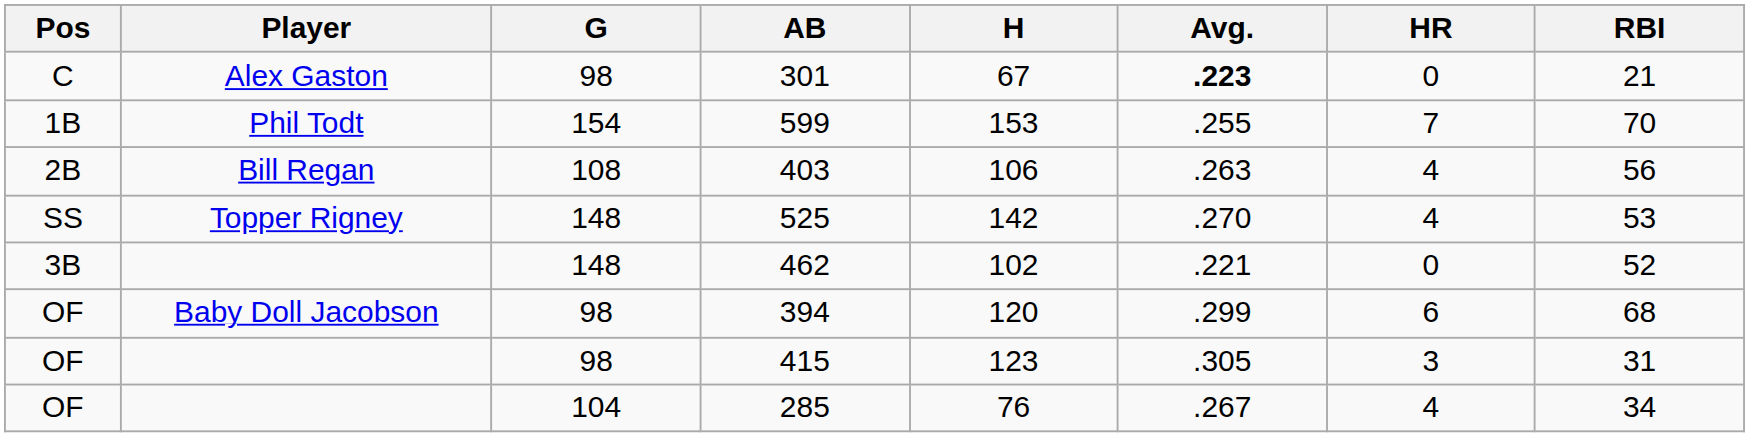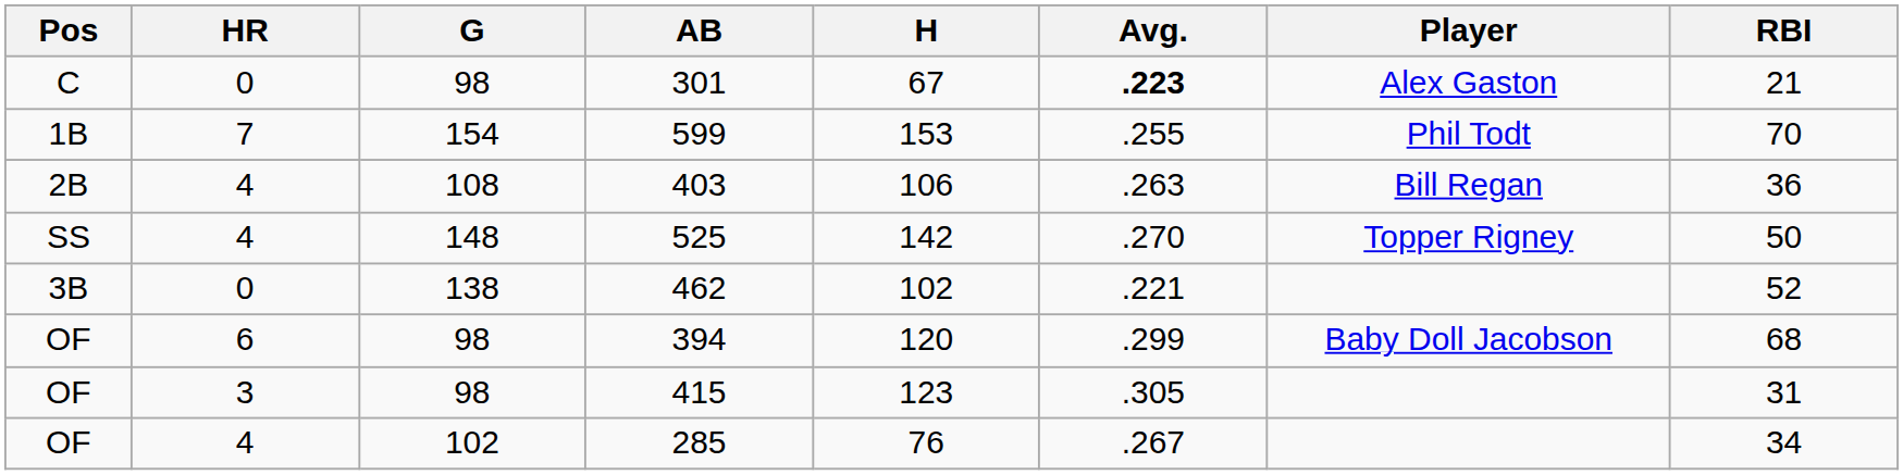 <table class="wikitable sortable">
 <tr>
 <th bgcolor="#DDDDFF" width="5%">Pos</th>
-<th bgcolor="#DDDDFF" width="16%">Player</th>
+<th bgcolor="#DDDDFF" width="9%">HR</th>
 <th bgcolor="#DDDDFF" width="9%">G</th>
 <th bgcolor="#DDDDFF" width="9%">AB</th>
 <th bgcolor="#DDDDFF" width="9%">H</th>
 <th bgcolor="#DDDDFF" width="9%">Avg.</th>
-<th bgcolor="#DDDDFF" width="9%">HR</th>
+<th bgcolor="#DDDDFF" width="16%">Player</th>
 <th bgcolor="#DDDDFF" width="9%">RBI</th>
 </tr>
 <tr align="center">
 <td>C</td>
-<td><a href='#'>Alex Gaston</a></td>
+<td>0</td>
 <td>98</td>
 <td>301</td>
 <td>67</td>
 <td><strong>.223</strong></td>
-<td>0</td>
+<td><a href='#'>Alex Gaston</a></td>
 <td>21</td>
 </tr>
 <tr align=center>
 <td>1B</td>
-<td><a href='#'>Phil Todt</a></td>
+<td>7</td>
 <td>154</td>
 <td>599</td>
 <td>153</td>
 <td>.255</td>
-<td>7</td>
+<td><a href='#'>Phil Todt</a></td>
 <td>70</td>
 </tr>
 <tr align=center>
 <td>2B</td>
-<td><a href='#'>Bill Regan</a></td>
+<td>4</td>
 <td>108</td>
 <td>403</td>
 <td>106</td>
 <td>.263</td>
-<td>4</td>
-<td>56</td>
+<td><a href='#'>Bill Regan</a></td>
+<td>36</td>
 </tr>
 <tr align=center>
 <td>SS</td>
-<td><a href='#'>Topper Rigney</a></td>
+<td>4</td>
 <td>148</td>
 <td>525</td>
 <td>142</td>
 <td>.270</td>
-<td>4</td>
-<td>53</td>
+<td><a href='#'>Topper Rigney</a></td>
+<td>50</td>
 </tr>
 <tr align=center>
 <td>3B</td>
-<td></td>
-<td>148</td>
+<td>0</td>
+<td>138</td>
 <td>462</td>
 <td>102</td>
 <td>.221</td>
-<td>0</td>
+<td></td>
 <td>52</td>
 </tr>
 <tr align="center">
 <td>OF</td>
-<td><a href='#'>Baby Doll Jacobson</a></td>
+<td>6</td>
 <td>98</td>
 <td>394</td>
 <td>120</td>
 <td>.299</td>
-<td>6</td>
+<td><a href='#'>Baby Doll Jacobson</a></td>
 <td>68</td>
 </tr>
 <tr align=center>
 <td>OF</td>
-<td></td>
+<td>3</td>
 <td>98</td>
 <td>415</td>
 <td>123</td>
 <td>.305</td>
-<td>3</td>
+<td></td>
 <td>31</td>
 </tr>
 <tr align="center">
 <td>OF</td>
-<td></td>
-<td>104</td>
+<td>4</td>
+<td>102</td>
 <td>285</td>
 <td>76</td>
 <td>.267</td>
-<td>4</td>
+<td></td>
 <td>34</td>
 </tr>
 </table>
